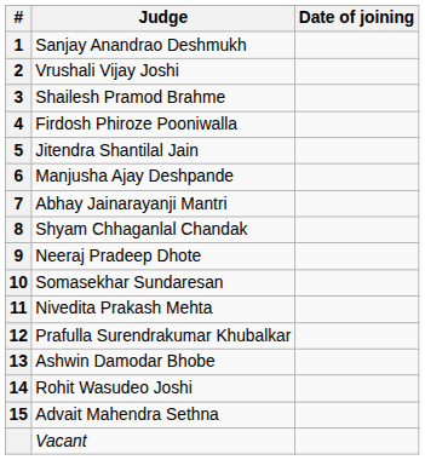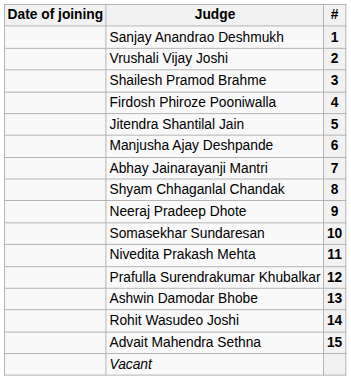 <table class="wikitable sortable">
 <tr>
+<th>Date of joining</th>
+<th>Judge</th>
 <th>#</th>
-<th>Judge</th>
-<th>Date of joining</th>
 </tr>
 <tr>
+<td></td>
+<td>Sanjay Anandrao Deshmukh</td>
 <th>1</th>
-<td>Sanjay Anandrao Deshmukh</td>
-<td></td>
 </tr>
 <tr>
+<td></td>
+<td>Vrushali Vijay Joshi</td>
 <th>2</th>
-<td>Vrushali Vijay Joshi</td>
-<td></td>
 </tr>
 <tr>
+<td></td>
+<td>Shailesh Pramod Brahme</td>
 <th>3</th>
-<td>Shailesh Pramod Brahme</td>
-<td></td>
 </tr>
 <tr>
+<td></td>
+<td>Firdosh Phiroze Pooniwalla</td>
 <th>4</th>
-<td>Firdosh Phiroze Pooniwalla</td>
-<td></td>
 </tr>
 <tr>
+<td></td>
+<td>Jitendra Shantilal Jain</td>
 <th>5</th>
-<td>Jitendra Shantilal Jain</td>
-<td></td>
 </tr>
 <tr>
+<td></td>
+<td>Manjusha Ajay Deshpande</td>
 <th>6</th>
-<td>Manjusha Ajay Deshpande</td>
-<td></td>
 </tr>
 <tr>
+<td></td>
+<td>Abhay Jainarayanji Mantri</td>
 <th>7</th>
-<td>Abhay Jainarayanji Mantri</td>
-<td></td>
 </tr>
 <tr>
+<td></td>
+<td>Shyam Chhaganlal Chandak</td>
 <th>8</th>
-<td>Shyam Chhaganlal Chandak</td>
-<td></td>
 </tr>
 <tr>
+<td></td>
+<td>Neeraj Pradeep Dhote</td>
 <th>9</th>
-<td>Neeraj Pradeep Dhote</td>
-<td></td>
 </tr>
 <tr>
+<td></td>
+<td>Somasekhar Sundaresan</td>
 <th>10</th>
-<td>Somasekhar Sundaresan</td>
-<td></td>
 </tr>
 <tr>
+<td></td>
+<td>Nivedita Prakash Mehta</td>
 <th>11</th>
-<td>Nivedita Prakash Mehta</td>
-<td></td>
 </tr>
 <tr>
+<td></td>
+<td>Prafulla Surendrakumar Khubalkar</td>
 <th>12</th>
-<td>Prafulla Surendrakumar Khubalkar</td>
-<td></td>
 </tr>
 <tr>
+<td></td>
+<td>Ashwin Damodar Bhobe</td>
 <th>13</th>
-<td>Ashwin Damodar Bhobe</td>
-<td></td>
 </tr>
 <tr>
+<td></td>
+<td>Rohit Wasudeo Joshi</td>
 <th>14</th>
-<td>Rohit Wasudeo Joshi</td>
-<td></td>
 </tr>
 <tr>
+<td></td>
+<td>Advait Mahendra Sethna</td>
 <th>15</th>
-<td>Advait Mahendra Sethna</td>
-<td></td>
 </tr>
 <tr>
+<td></td>
+<td><em>Vacant</em></td>
 <th></th>
-<td><em>Vacant</em></td>
-<td></td>
 </tr>
 </table>
